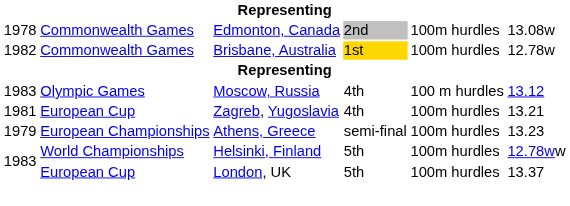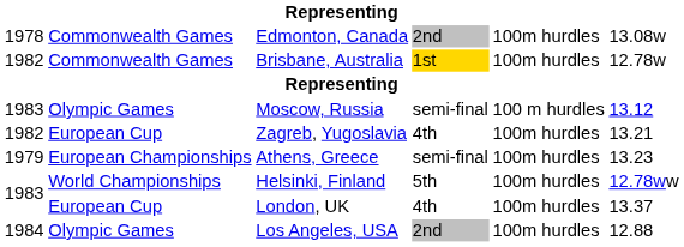 <table>
 <tr>
 <th colspan="6">Representing </th>
 </tr>
 <tr>
 <td>1978</td>
 <td><a href='#'>Commonwealth Games</a></td>
 <td><a href='#'>Edmonton, Canada</a></td>
 <td bgcolor="silver">2nd</td>
 <td>100m hurdles</td>
 <td>13.08w</td>
 </tr>
 <tr>
 <td>1982</td>
 <td><a href='#'>Commonwealth Games</a></td>
 <td><a href='#'>Brisbane, Australia</a></td>
 <td bgcolor="gold">1st</td>
 <td>100m hurdles</td>
 <td>12.78w</td>
 </tr>
 <tr>
 <th colspan="6">Representing </th>
 </tr>
 <tr>
 <td>1983</td>
 <td><a href='#'>Olympic Games</a></td>
 <td><a href='#'>Moscow, Russia</a></td>
-<td>4th</td>
+<td>semi-final</td>
 <td>100 m hurdles</td>
 <td><a href='#'>13.12</a></td>
 </tr>
 <tr>
-<td>1981</td>
+<td>1982</td>
 <td><a href='#'>European Cup</a></td>
 <td><a href='#'>Zagreb</a>, <a href='#'>Yugoslavia</a></td>
 <td>4th</td>
 <td>100m hurdles</td>
 <td>13.21</td>
 </tr>
 <tr>
 <td>1979</td>
 <td><a href='#'>European Championships</a></td>
 <td><a href='#'>Athens, Greece</a></td>
 <td>semi-final</td>
 <td>100m hurdles</td>
 <td>13.23</td>
 </tr>
 <tr>
 <td rowspan=2>1983</td>
 <td><a href='#'>World Championships</a></td>
 <td><a href='#'>Helsinki, Finland</a></td>
 <td>5th</td>
 <td>100m hurdles</td>
 <td><a href='#'>12.78w</a>w</td>
 </tr>
 <tr>
 <td><a href='#'>European Cup</a></td>
 <td><a href='#'>London</a>, UK</td>
-<td>5th</td>
+<td>4th</td>
 <td>100m hurdles</td>
 <td>13.37</td>
 </tr>
+<tr>
+<td>1984</td>
+<td><a href='#'>Olympic Games</a></td>
+<td><a href='#'>Los Angeles, USA</a></td>
+<td bgcolor="silver">2nd</td>
+<td>100m hurdles</td>
+<td>12.88</td>
+</tr>
 </table>
